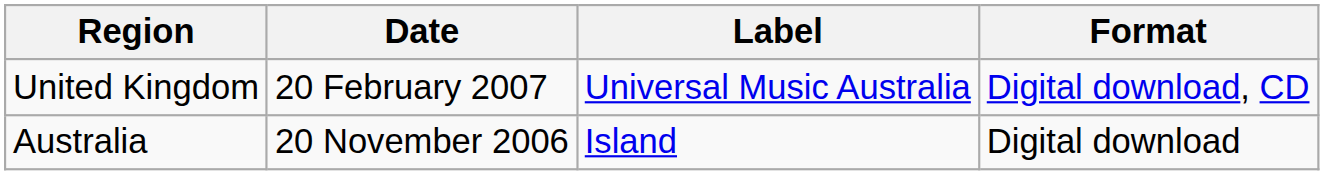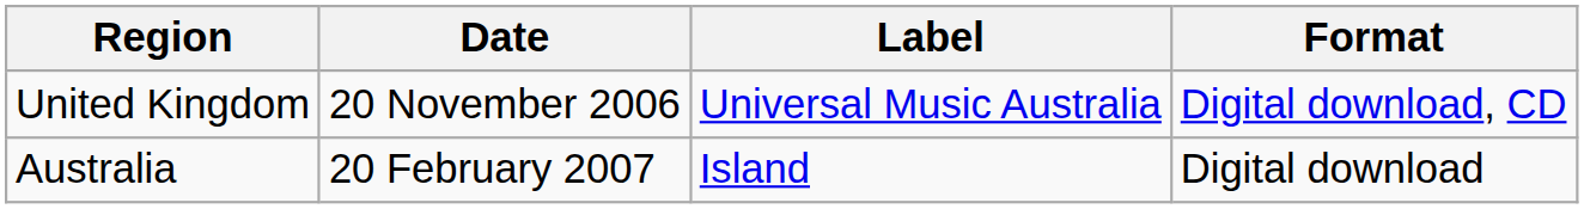 <table class="wikitable">
 <tr>
 <th>Region</th>
 <th>Date</th>
 <th>Label</th>
 <th>Format</th>
 </tr>
 <tr>
 <td>United Kingdom</td>
-<td>20 February 2007</td>
+<td>20 November 2006</td>
 <td><a href='#'>Universal Music Australia</a></td>
 <td><a href='#'>Digital download</a>, <a href='#'>CD</a></td>
 </tr>
 <tr>
 <td>Australia</td>
-<td>20 November 2006</td>
+<td>20 February 2007</td>
 <td><a href='#'>Island</a></td>
 <td>Digital download</td>
 </tr>
 </table>
